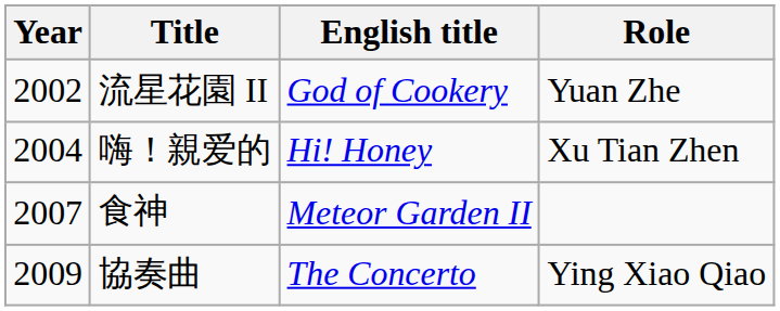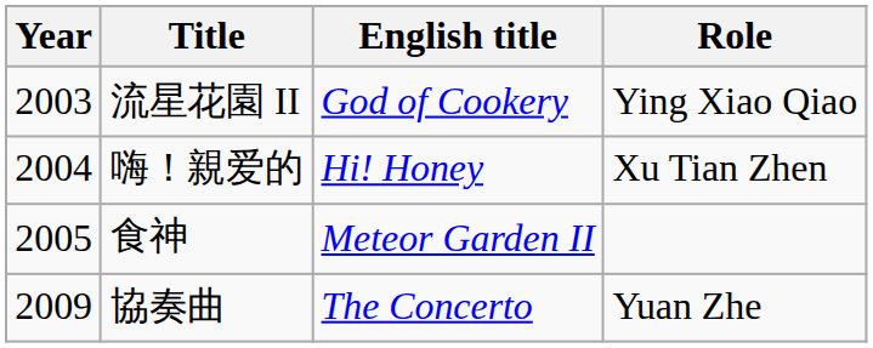 <table class="wikitable">
 <tr>
 <th>Year</th>
 <th>Title</th>
 <th>English title</th>
 <th>Role</th>
 </tr>
 <tr>
-<td>2002</td>
+<td>2003</td>
 <td>流星花園 II</td>
 <td><em><a href='#'>God of Cookery</a></em></td>
-<td>Yuan Zhe</td>
+<td>Ying Xiao Qiao</td>
 </tr>
 <tr>
 <td>2004</td>
 <td>嗨！親爱的</td>
 <td><em><a href='#'>Hi! Honey</a></em></td>
 <td>Xu Tian Zhen</td>
 </tr>
 <tr>
-<td>2007</td>
+<td>2005</td>
 <td>食神</td>
 <td><em><a href='#'>Meteor Garden II</a></em></td>
 <td></td>
 </tr>
 <tr>
 <td>2009</td>
 <td>協奏曲</td>
 <td><em><a href='#'>The Concerto</a></em></td>
-<td>Ying Xiao Qiao</td>
+<td>Yuan Zhe</td>
 </tr>
 </table>
